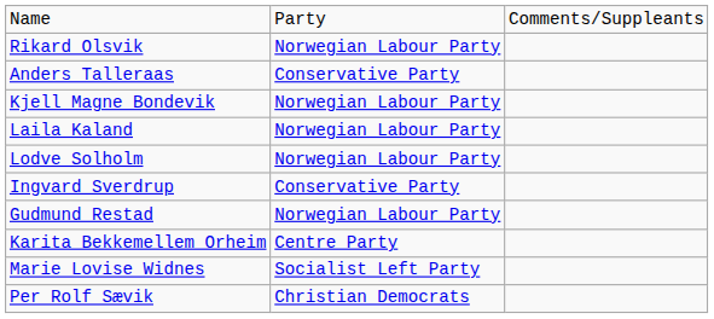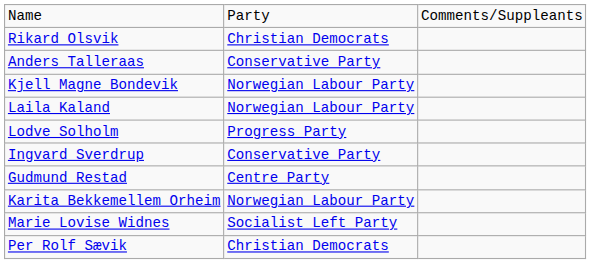 <table class="wikitable">
 <tr>
 <td>Name</td>
 <td>Party</td>
 <td>Comments/Suppleants</td>
 </tr>
 <tr>
 <td><a href='#'>Rikard Olsvik</a></td>
-<td><a href='#'>Norwegian Labour Party</a></td>
+<td><a href='#'>Christian Democrats</a></td>
 <td></td>
 </tr>
 <tr>
 <td><a href='#'>Anders Talleraas</a></td>
 <td><a href='#'>Conservative Party</a></td>
 <td></td>
 </tr>
 <tr>
 <td><a href='#'>Kjell Magne Bondevik</a></td>
 <td><a href='#'>Norwegian Labour Party</a></td>
 <td></td>
 </tr>
 <tr>
 <td><a href='#'>Laila Kaland</a></td>
 <td><a href='#'>Norwegian Labour Party</a></td>
 <td></td>
 </tr>
 <tr>
 <td><a href='#'>Lodve Solholm</a></td>
-<td><a href='#'>Norwegian Labour Party</a></td>
+<td><a href='#'>Progress Party</a></td>
 <td></td>
 </tr>
 <tr>
 <td><a href='#'>Ingvard Sverdrup</a></td>
 <td><a href='#'>Conservative Party</a></td>
 <td></td>
 </tr>
 <tr>
 <td><a href='#'>Gudmund Restad</a></td>
-<td><a href='#'>Norwegian Labour Party</a></td>
+<td><a href='#'>Centre Party</a></td>
 <td></td>
 </tr>
 <tr>
 <td><a href='#'>Karita Bekkemellem Orheim</a></td>
-<td><a href='#'>Centre Party</a></td>
+<td><a href='#'>Norwegian Labour Party</a></td>
 <td></td>
 </tr>
 <tr>
 <td><a href='#'>Marie Lovise Widnes</a></td>
 <td><a href='#'>Socialist Left Party</a></td>
 <td></td>
 </tr>
 <tr>
 <td><a href='#'>Per Rolf Sævik</a></td>
 <td><a href='#'>Christian Democrats</a></td>
 <td></td>
 </tr>
 </table>
